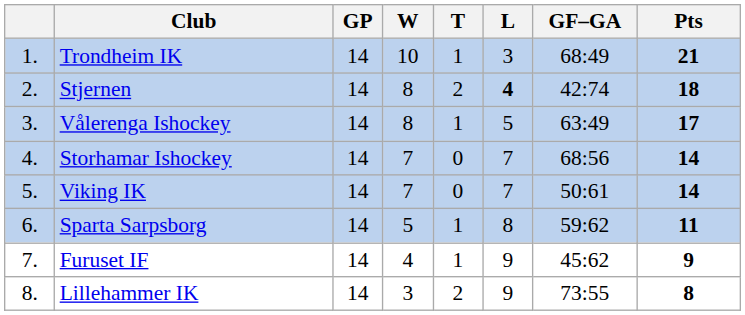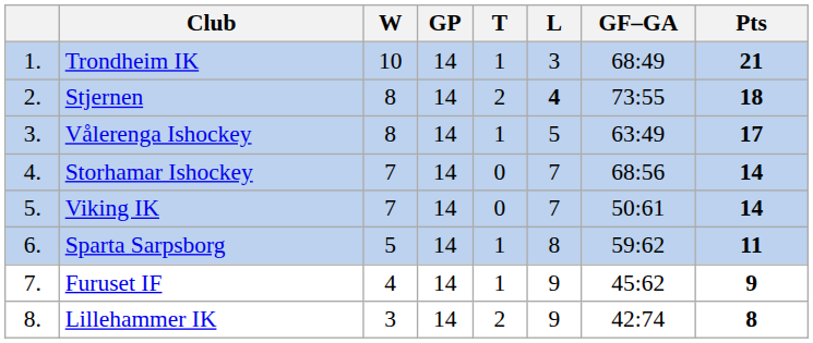 <table class="wikitable">
 <tr>
 <th width="30"></th>
 <th width="200">Club</th>
+<th width="30">W</th>
 <th width="30">GP</th>
-<th width="30">W</th>
 <th width="30">T</th>
 <th width="30">L</th>
 <th width="70">GF–GA</th>
 <th width="70">Pts</th>
 </tr>
 <tr bgcolor="#BCD2EE" align="center">
 <td>1.</td>
 <td align="left"><a href='#'>Trondheim IK</a></td>
+<td>10</td>
 <td>14</td>
-<td>10</td>
 <td>1</td>
 <td>3</td>
 <td>68:49</td>
 <td><strong>21</strong></td>
 </tr>
 <tr bgcolor="#BCD2EE" align="center">
 <td>2.</td>
 <td align="left"><a href='#'>Stjernen</a></td>
+<td>8</td>
 <td>14</td>
-<td>8</td>
 <td>2</td>
 <td><strong>4</strong></td>
-<td>42:74</td>
+<td>73:55</td>
 <td><strong>18</strong></td>
 </tr>
 <tr bgcolor="#BCD2EE" align="center">
 <td>3.</td>
 <td align="left"><a href='#'>Vålerenga Ishockey</a></td>
+<td>8</td>
 <td>14</td>
-<td>8</td>
 <td>1</td>
 <td>5</td>
 <td>63:49</td>
 <td><strong>17</strong></td>
 </tr>
 <tr bgcolor="#BCD2EE" align="center">
 <td>4.</td>
 <td align="left"><a href='#'>Storhamar Ishockey</a></td>
+<td>7</td>
 <td>14</td>
-<td>7</td>
 <td>0</td>
 <td>7</td>
 <td>68:56</td>
 <td><strong>14</strong></td>
 </tr>
 <tr bgcolor="#BCD2EE" align="center">
 <td>5.</td>
 <td align="left"><a href='#'>Viking IK</a></td>
+<td>7</td>
 <td>14</td>
-<td>7</td>
 <td>0</td>
 <td>7</td>
 <td>50:61</td>
 <td><strong>14</strong></td>
 </tr>
 <tr bgcolor="#BCD2EE" align="center">
 <td>6.</td>
 <td align="left"><a href='#'>Sparta Sarpsborg</a></td>
+<td>5</td>
 <td>14</td>
-<td>5</td>
 <td>1</td>
 <td>8</td>
 <td>59:62</td>
 <td><strong>11</strong></td>
 </tr>
 <tr bgcolor="#FFFFFF" align="center">
 <td>7.</td>
 <td align="left"><a href='#'>Furuset IF</a></td>
+<td>4</td>
 <td>14</td>
-<td>4</td>
 <td>1</td>
 <td>9</td>
 <td>45:62</td>
 <td><strong>9</strong></td>
 </tr>
 <tr bgcolor="#FFFFFF" align="center">
 <td>8.</td>
 <td align="left"><a href='#'>Lillehammer IK</a></td>
+<td>3</td>
 <td>14</td>
-<td>3</td>
 <td>2</td>
 <td>9</td>
-<td>73:55</td>
+<td>42:74</td>
 <td><strong>8</strong></td>
 </tr>
 </table>
